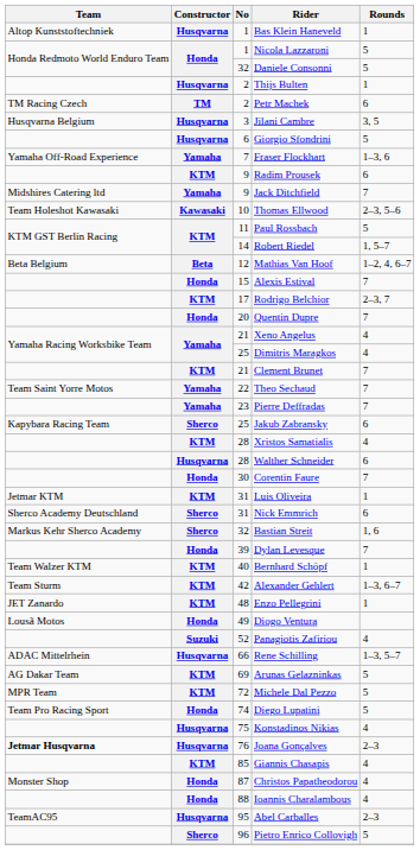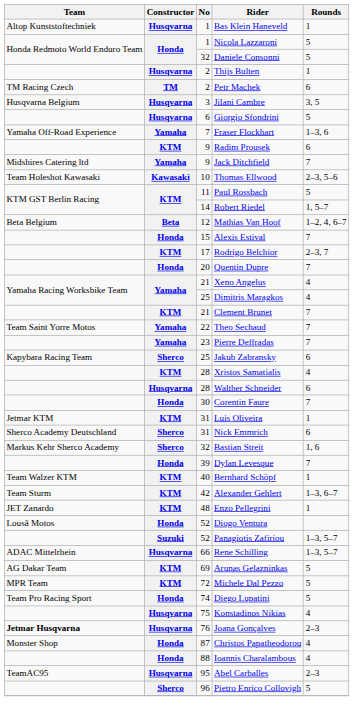 <table class="wikitable" style="font-size: 85%;">
 <tr>
 <th>Team</th>
 <th>Constructor</th>
 <th>No</th>
 <th>Rider</th>
 <th>Rounds</th>
 </tr>
 <tr>
 <td>Altop Kunststoftechniek</td>
 <th><a href='#'>Husqvarna</a></th>
 <td align="right">1</td>
 <td> <a href='#'>Bas Klein Haneveld</a></td>
 <td>1</td>
 </tr>
 <tr>
 <td rowspan=2>Honda Redmoto World Enduro Team</td>
 <th rowspan=2><a href='#'>Honda</a></th>
 <td align="right">1</td>
 <td> <a href='#'>Nicola Lazzaroni</a></td>
 <td>5</td>
 </tr>
 <tr>
 <td align="right">32</td>
 <td> <a href='#'>Daniele Consonni</a></td>
 <td>5</td>
 </tr>
 <tr>
 <td></td>
 <th><a href='#'>Husqvarna</a></th>
 <td align="right">2</td>
 <td> <a href='#'>Thijs Bulten</a></td>
 <td>1</td>
 </tr>
 <tr>
 <td>TM Racing Czech</td>
 <th><a href='#'>TM</a></th>
 <td align="right">2</td>
 <td> <a href='#'>Petr Machek</a></td>
 <td>6</td>
 </tr>
 <tr>
 <td>Husqvarna Belgium</td>
 <th><a href='#'>Husqvarna</a></th>
 <td align="right">3</td>
 <td> <a href='#'>Jilani Cambre</a></td>
 <td>3, 5</td>
 </tr>
 <tr>
 <td></td>
 <th><a href='#'>Husqvarna</a></th>
 <td align="right">6</td>
 <td> <a href='#'>Giorgio Sfondrini</a></td>
 <td>5</td>
 </tr>
 <tr>
 <td>Yamaha Off-Road Experience</td>
 <th><a href='#'>Yamaha</a></th>
 <td align="right">7</td>
 <td> <a href='#'>Fraser Flockhart</a></td>
 <td>1–3, 6</td>
 </tr>
 <tr>
 <td></td>
 <th><a href='#'>KTM</a></th>
 <td align="right">9</td>
 <td> <a href='#'>Radim Prousek</a></td>
 <td>6</td>
 </tr>
 <tr>
 <td>Midshires Catering ltd</td>
 <th><a href='#'>Yamaha</a></th>
 <td align="right">9</td>
 <td> <a href='#'>Jack Ditchfield</a></td>
 <td>7</td>
 </tr>
 <tr>
 <td>Team Holeshot Kawasaki</td>
 <th><a href='#'>Kawasaki</a></th>
 <td align="right">10</td>
 <td> <a href='#'>Thomas Ellwood</a></td>
 <td>2–3, 5–6</td>
 </tr>
 <tr>
 <td rowspan=2>KTM GST Berlin Racing</td>
 <th rowspan=2><a href='#'>KTM</a></th>
 <td align="right">11</td>
 <td> <a href='#'>Paul Rossbach</a></td>
 <td>5</td>
 </tr>
 <tr>
 <td align="right">14</td>
 <td> <a href='#'>Robert Riedel</a></td>
 <td>1, 5–7</td>
 </tr>
 <tr>
 <td>Beta Belgium</td>
 <th><a href='#'>Beta</a></th>
 <td align="right">12</td>
 <td> <a href='#'>Mathias Van Hoof</a></td>
 <td>1–2, 4, 6–7</td>
 </tr>
 <tr>
 <td></td>
 <th><a href='#'>Honda</a></th>
 <td align="right">15</td>
 <td> <a href='#'>Alexis Estival</a></td>
 <td>7</td>
 </tr>
 <tr>
 <td></td>
 <th><a href='#'>KTM</a></th>
 <td align="right">17</td>
 <td> <a href='#'>Rodrigo Belchior</a></td>
 <td>2–3, 7</td>
 </tr>
 <tr>
 <td></td>
 <th><a href='#'>Honda</a></th>
 <td align="right">20</td>
 <td> <a href='#'>Quentin Dupre</a></td>
 <td>7</td>
 </tr>
 <tr>
 <td rowspan=2>Yamaha Racing Worksbike Team</td>
 <th rowspan=2><a href='#'>Yamaha</a></th>
 <td align="right">21</td>
 <td> <a href='#'>Xeno Angelus</a></td>
 <td>4</td>
 </tr>
 <tr>
 <td align="right">25</td>
 <td> <a href='#'>Dimitris Maragkos</a></td>
 <td>4</td>
 </tr>
 <tr>
 <td></td>
 <th><a href='#'>KTM</a></th>
 <td align="right">21</td>
 <td> <a href='#'>Clement Brunet</a></td>
 <td>7</td>
 </tr>
 <tr>
 <td>Team Saint Yorre Motos</td>
 <th><a href='#'>Yamaha</a></th>
 <td align="right">22</td>
 <td> <a href='#'>Theo Sechaud</a></td>
 <td>7</td>
 </tr>
 <tr>
 <td></td>
 <th><a href='#'>Yamaha</a></th>
 <td align="right">23</td>
 <td> <a href='#'>Pierre Deffradas</a></td>
 <td>7</td>
 </tr>
 <tr>
 <td>Kapybara Racing Team</td>
 <th><a href='#'>Sherco</a></th>
 <td align="right">25</td>
 <td> <a href='#'>Jakub Zabransky</a></td>
 <td>6</td>
 </tr>
 <tr>
 <td></td>
 <th><a href='#'>KTM</a></th>
 <td align="right">28</td>
 <td> <a href='#'>Xristos Samatialis</a></td>
 <td>4</td>
 </tr>
 <tr>
 <td></td>
 <th><a href='#'>Husqvarna</a></th>
 <td align="right">28</td>
 <td> <a href='#'>Walther Schneider</a></td>
 <td>6</td>
 </tr>
 <tr>
 <td></td>
 <th><a href='#'>Honda</a></th>
 <td align="right">30</td>
 <td> <a href='#'>Corentin Faure</a></td>
 <td>7</td>
 </tr>
 <tr>
 <td>Jetmar KTM</td>
 <th><a href='#'>KTM</a></th>
 <td align="right">31</td>
 <td> <a href='#'>Luis Oliveira</a></td>
 <td>1</td>
 </tr>
 <tr>
 <td>Sherco Academy Deutschland</td>
 <th><a href='#'>Sherco</a></th>
 <td align="right">31</td>
 <td> <a href='#'>Nick Emmrich</a></td>
 <td>6</td>
 </tr>
 <tr>
 <td>Markus Kehr Sherco Academy</td>
 <th><a href='#'>Sherco</a></th>
 <td align="right">32</td>
 <td> <a href='#'>Bastian Streit</a></td>
 <td>1, 6</td>
 </tr>
 <tr>
 <td></td>
 <th><a href='#'>Honda</a></th>
 <td align="right">39</td>
 <td> <a href='#'>Dylan Levesque</a></td>
 <td>7</td>
 </tr>
 <tr>
 <td>Team Walzer KTM</td>
 <th><a href='#'>KTM</a></th>
 <td align="right">40</td>
 <td> <a href='#'>Bernhard Schöpf</a></td>
 <td>1</td>
 </tr>
 <tr>
 <td>Team Sturm</td>
 <th><a href='#'>KTM</a></th>
 <td align="right">42</td>
 <td> <a href='#'>Alexander Gehlert</a></td>
 <td>1–3, 6–7</td>
 </tr>
 <tr>
 <td>JET Zanardo</td>
 <th><a href='#'>KTM</a></th>
 <td align="right">48</td>
 <td> <a href='#'>Enzo Pellegrini</a></td>
 <td>1</td>
 </tr>
 <tr>
 <td>Lousã Motos</td>
 <th><a href='#'>Honda</a></th>
-<td align="right">49</td>
+<td align="right">52</td>
 <td> <a href='#'>Diogo Ventura</a></td>
 <td></td>
 </tr>
 <tr>
 <td></td>
 <th><a href='#'>Suzuki</a></th>
 <td align="right">52</td>
 <td> <a href='#'>Panagiotis Zafiriou</a></td>
-<td>4</td>
+<td>1–3, 5–7</td>
 </tr>
 <tr>
 <td>ADAC Mittelrhein</td>
 <th><a href='#'>Husqvarna</a></th>
 <td align="right">66</td>
 <td> <a href='#'>Rene Schilling</a></td>
 <td>1–3, 5–7</td>
 </tr>
 <tr>
 <td>AG Dakar Team</td>
 <th><a href='#'>KTM</a></th>
 <td align="right">69</td>
 <td> <a href='#'>Arunas Gelazninkas</a></td>
 <td>5</td>
 </tr>
 <tr>
 <td>MPR Team</td>
 <th><a href='#'>KTM</a></th>
 <td align="right">72</td>
 <td> <a href='#'>Michele Dal Pezzo</a></td>
 <td>5</td>
 </tr>
 <tr>
 <td>Team Pro Racing Sport</td>
 <th><a href='#'>Honda</a></th>
 <td align="right">74</td>
 <td> <a href='#'>Diego Lupatini</a></td>
 <td>5</td>
 </tr>
 <tr>
 <td></td>
 <th><a href='#'>Husqvarna</a></th>
 <td align="right">75</td>
 <td> <a href='#'>Konstadinos Nikias</a></td>
 <td>4</td>
 </tr>
 <tr>
 <td><strong>Jetmar Husqvarna</strong></td>
 <th><a href='#'>Husqvarna</a></th>
 <td align="right">76</td>
 <td> <a href='#'>Joana Gonçalves</a></td>
 <td>2–3</td>
 </tr>
 <tr>
-<td></td>
-<th><a href='#'>KTM</a></th>
-<td align="right">85</td>
-<td> <a href='#'>Giannis Chasapis</a></td>
-<td>4</td>
-</tr>
-<tr>
 <td>Monster Shop</td>
 <th><a href='#'>Honda</a></th>
 <td align="right">87</td>
 <td> <a href='#'>Christos Papatheodorou</a></td>
 <td>4</td>
 </tr>
 <tr>
 <td></td>
 <th><a href='#'>Honda</a></th>
 <td align="right">88</td>
 <td> <a href='#'>Ioannis Charalambous</a></td>
 <td>4</td>
 </tr>
 <tr>
 <td>TeamAC95</td>
 <th><a href='#'>Husqvarna</a></th>
 <td align="right">95</td>
 <td> <a href='#'>Abel Carballes</a></td>
 <td>2–3</td>
 </tr>
 <tr>
 <td></td>
 <th><a href='#'>Sherco</a></th>
 <td align="right">96</td>
 <td> <a href='#'>Pietro Enrico Collovigh</a></td>
 <td>5</td>
 </tr>
 <tr>
 </tr>
 </table>
